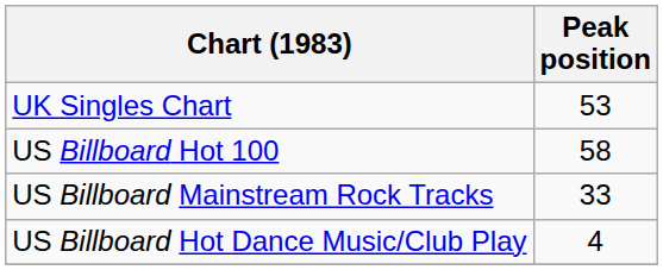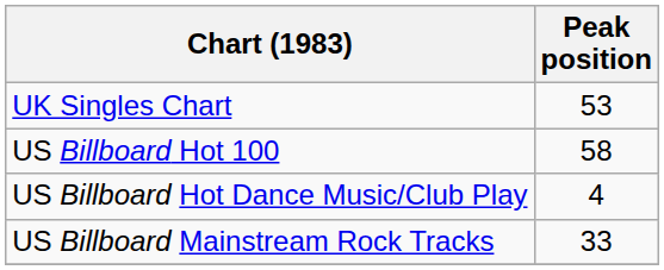 <table class="wikitable sortable">
 <tr>
 <th>Chart (1983)</th>
 <th align="center">Peak<br>position</th>
 </tr>
 <tr>
 <td><a href='#'>UK Singles Chart</a></td>
 <td align="center">53</td>
 </tr>
 <tr>
 <td>US <a href='#'><em>Billboard</em> Hot 100</a></td>
 <td align="center">58</td>
 </tr>
 <tr>
+<td>US <em>Billboard</em> <a href='#'>Hot Dance Music/Club Play</a></td>
+<td align="center">4</td>
+</tr>
+<tr>
 <td>US <em>Billboard</em> <a href='#'>Mainstream Rock Tracks</a></td>
 <td align="center">33</td>
 </tr>
 <tr>
-<td>US <em>Billboard</em> <a href='#'>Hot Dance Music/Club Play</a></td>
-<td align="center">4</td>
-</tr>
-<tr>
 </tr>
 </table>
